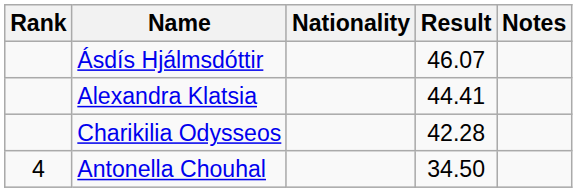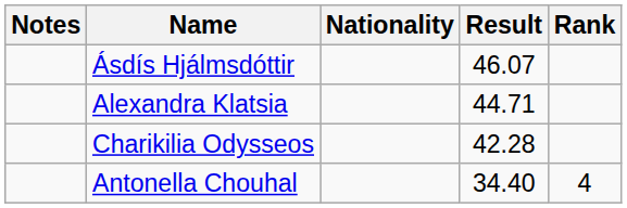 <table class="wikitable sortable" style="text-align:center; font-size:95%">
 <tr>
-<th>Rank</th>
+<th>Notes</th>
 <th>Name</th>
 <th>Nationality</th>
 <th>Result</th>
-<th>Notes</th>
+<th>Rank</th>
 </tr>
 <tr>
 <td></td>
 <td align=left><a href='#'>Ásdís Hjálmsdóttir</a></td>
 <td align=left></td>
 <td>46.07</td>
 <td></td>
 </tr>
 <tr>
 <td></td>
 <td align=left><a href='#'>Alexandra Klatsia</a></td>
 <td align=left></td>
-<td>44.41</td>
+<td>44.71</td>
 <td></td>
 </tr>
 <tr>
 <td></td>
 <td align=left><a href='#'>Charikilia Odysseos</a></td>
 <td align=left></td>
 <td>42.28</td>
 <td></td>
 </tr>
 <tr>
-<td>4</td>
+<td></td>
 <td align=left><a href='#'>Antonella Chouhal</a></td>
 <td align=left></td>
-<td>34.50</td>
-<td></td>
+<td>34.40</td>
+<td>4</td>
 </tr>
 </table>
